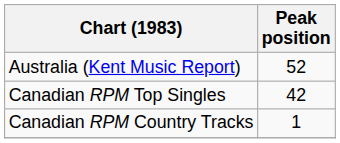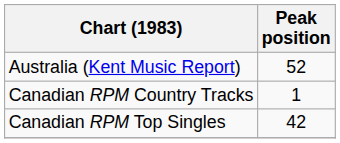 <table class="wikitable sortable">
 <tr>
 <th align="left">Chart (1983)</th>
 <th align="center">Peak<br>position</th>
 </tr>
 <tr>
 <td>Australia (<a href='#'>Kent Music Report</a>)</td>
 <td style="text-align:center;">52</td>
 </tr>
 <tr>
+<td align="left">Canadian <em>RPM</em> Country Tracks</td>
+<td align="center">1</td>
+</tr>
+<tr>
 <td align="left">Canadian <em>RPM</em> Top Singles</td>
 <td align="center">42</td>
-</tr>
-<tr>
-<td align="left">Canadian <em>RPM</em> Country Tracks</td>
-<td align="center">1</td>
 </tr>
 <tr>
 </tr>
 <tr>
 </tr>
 <tr>
 </tr>
 </table>
